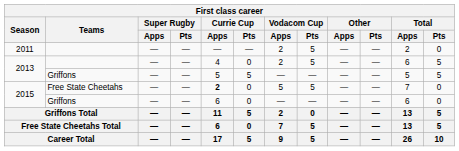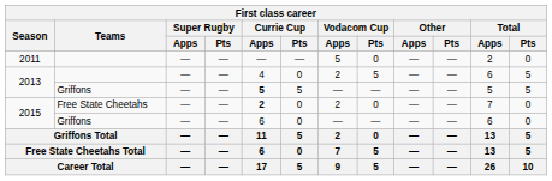 <table class="wikitable" style="text-align:center; font-size:85%; width:85%">
 <tr>
 <th colspan=100%>First class career</th>
 </tr>
 <tr>
 <th style="width:5%;"  rowspan=2>Season</th>
 <th style="width:15%;" rowspan=2>Teams</th>
 <th colspan=2>Super Rugby</th>
 <th colspan=2>Currie Cup</th>
 <th colspan=2>Vodacom Cup</th>
 <th colspan=2>Other</th>
 <th colspan=2>Total</th>
 </tr>
 <tr>
 <th style="width:5%;">Apps</th>
 <th style="width:5%;">Pts</th>
 <th style="width:5%;">Apps</th>
 <th style="width:5%;">Pts</th>
 <th style="width:5%;">Apps</th>
 <th style="width:5%;">Pts</th>
 <th style="width:5%;">Apps</th>
 <th style="width:5%;">Pts</th>
 <th style="width:5%;">Apps</th>
 <th style="width:5%;">Pts</th>
 </tr>
 <tr>
 <td>2011</td>
 <td style="text-align:left;"></td>
 <td>—</td>
 <td>—</td>
 <td>—</td>
 <td>—</td>
-<td>2</td>
 <td>5</td>
+<td>0</td>
 <td>—</td>
 <td>—</td>
 <td>2</td>
 <td>0</td>
 </tr>
 <tr>
 <td rowspan=2>2013</td>
 <td style="text-align:left;"></td>
 <td>—</td>
 <td>—</td>
 <td>4</td>
 <td>0</td>
 <td>2</td>
 <td>5</td>
 <td>—</td>
 <td>—</td>
 <td>6</td>
 <td>5</td>
 </tr>
 <tr>
 <td style="text-align:left;">Griffons</td>
 <td>—</td>
 <td>—</td>
-<td>5</td>
+<td><strong>5</strong></td>
 <td>5</td>
 <td>—</td>
 <td>—</td>
 <td>—</td>
 <td>—</td>
 <td>5</td>
 <td>5</td>
 </tr>
 <tr>
 <td rowspan=2>2015</td>
 <td style="text-align:left;">Free State Cheetahs</td>
 <td>—</td>
 <td>—</td>
 <td><strong>2</strong></td>
 <td>0</td>
-<td>5</td>
-<td>5</td>
+<td>2</td>
+<td>0</td>
 <td>—</td>
 <td>—</td>
 <td>7</td>
 <td>0</td>
 </tr>
 <tr>
 <td style="text-align:left;">Griffons</td>
 <td>—</td>
 <td>—</td>
 <td>6</td>
 <td>0</td>
 <td>—</td>
 <td>—</td>
 <td>—</td>
 <td>—</td>
 <td>6</td>
 <td>0</td>
 </tr>
 <tr>
 <th colspan=2>Griffons Total</th>
 <th>—</th>
 <th>—</th>
 <th>11</th>
 <th>5</th>
 <th>2</th>
 <th>0</th>
 <th>—</th>
 <th>—</th>
 <th>13</th>
 <th>5</th>
 </tr>
 <tr>
 <th colspan=2>Free State Cheetahs Total</th>
 <th>—</th>
 <th>—</th>
 <th>6</th>
 <th>0</th>
 <th>7</th>
 <th>5</th>
 <th>—</th>
 <th>—</th>
 <th>13</th>
 <th>5</th>
 </tr>
 <tr>
 <th colspan=2>Career Total</th>
 <th>—</th>
 <th>—</th>
 <th>17</th>
 <th>5</th>
 <th>9</th>
 <th>5</th>
 <th>—</th>
 <th>—</th>
 <th>26</th>
 <th>10</th>
 </tr>
 </table>
